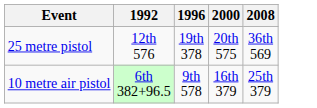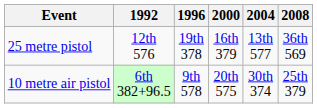 <table class="wikitable" style="text-align: center">
 <tr>
 <th>Event</th>
 <th>1992</th>
 <th>1996</th>
 <th>2000</th>
+<th>2004</th>
 <th>2008</th>
 </tr>
 <tr>
 <td align=left><a href='#'>25&nbsp;metre pistol</a></td>
 <td><a href='#'>12th</a><br>576</td>
 <td><a href='#'>19th</a><br>378</td>
-<td><a href='#'>20th</a><br>575</td>
+<td><a href='#'>16th</a><br>379</td>
+<td><a href='#'>13th</a><br>577</td>
 <td><a href='#'>36th</a><br>569</td>
 </tr>
 <tr>
 <td align=left><a href='#'>10&nbsp;metre air pistol</a></td>
 <td style="background: #ccffcc"><a href='#'>6th</a><br>382+96.5</td>
 <td><a href='#'>9th</a><br>578</td>
-<td><a href='#'>16th</a><br>379</td>
+<td><a href='#'>20th</a><br>575</td>
+<td><a href='#'>30th</a><br>374</td>
 <td><a href='#'>25th</a><br>379</td>
 </tr>
 </table>
